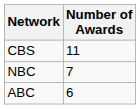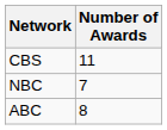 <table class="wikitable">
 <tr>
 <th>Network</th>
 <th>Number of<br>Awards</th>
 </tr>
 <tr>
 <td>CBS</td>
 <td>11</td>
 </tr>
 <tr>
 <td>NBC</td>
 <td>7</td>
 </tr>
 <tr>
 <td>ABC</td>
-<td>6</td>
+<td>8</td>
 </tr>
 </table>
